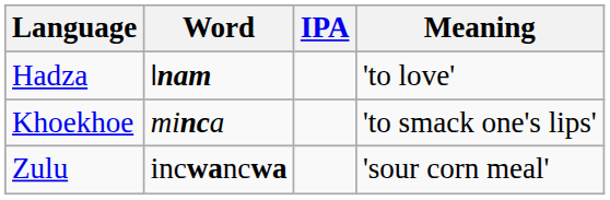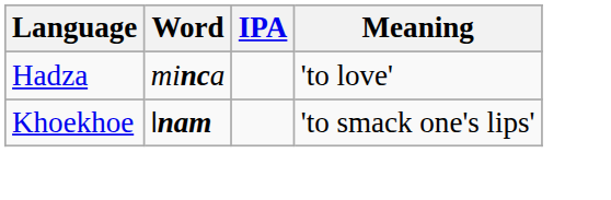 <table class="wikitable">
 <tr>
 <th>Language</th>
 <th>Word</th>
 <th><a href='#'>IPA</a></th>
 <th>Meaning</th>
 </tr>
 <tr>
 <td><a href='#'>Hadza</a></td>
-<td><strong><em>ǀn<strong>am<em></td>
+<td><em>mi<strong>nc</strong>a</em></td>
 <td align="center"></td>
 <td>'to love'</td>
 </tr>
 <tr>
 <td><a href='#'>Khoekhoe</a></td>
-<td><em>mi<strong>nc</strong>a</em></td>
+<td><strong><em>ǀn<strong>am<em></td>
 <td align="center">  </td>
 <td>'to smack one's lips'</td>
 </tr>
-<tr>
-<td><a href='#'>Zulu</a></td>
-<td></em>i</strong>nc<strong>wa</strong>nc<strong>wa<em></td>
-<td align="center"></td>
-<td>'sour corn meal'</td>
-</tr>
 </table>
